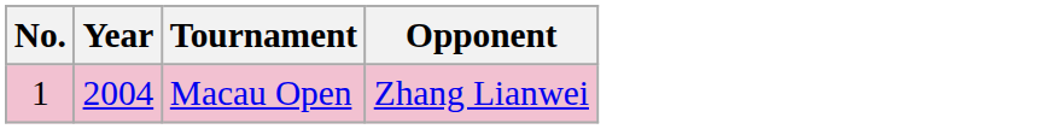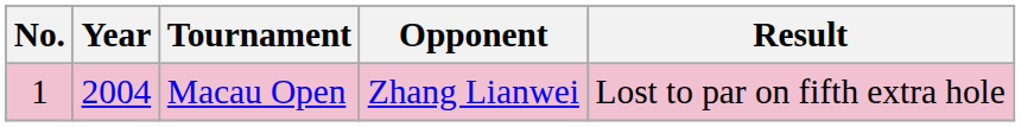 <table class="wikitable" style="font-size:95%;">
 <tr>
 <th>No.</th>
 <th>Year</th>
 <th>Tournament</th>
 <th>Opponent</th>
+<th>Result</th>
 </tr>
 <tr style="background:#F2C1D1;">
 <td align=center>1</td>
 <td><a href='#'>2004</a></td>
 <td><a href='#'>Macau Open</a></td>
 <td> <a href='#'>Zhang Lianwei</a></td>
+<td>Lost to par on fifth extra hole</td>
 </tr>
 </table>
